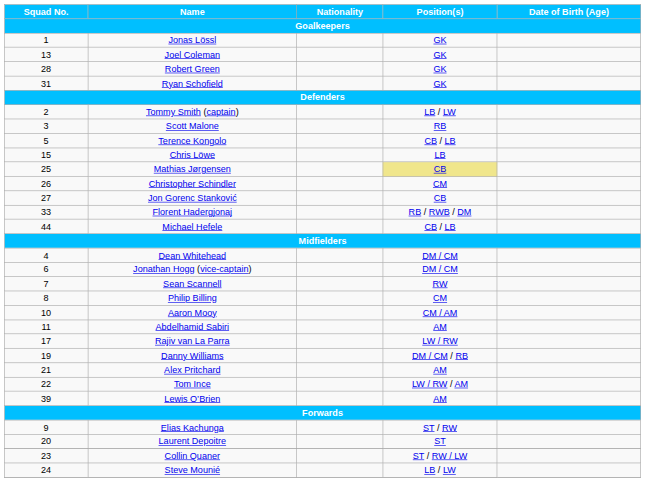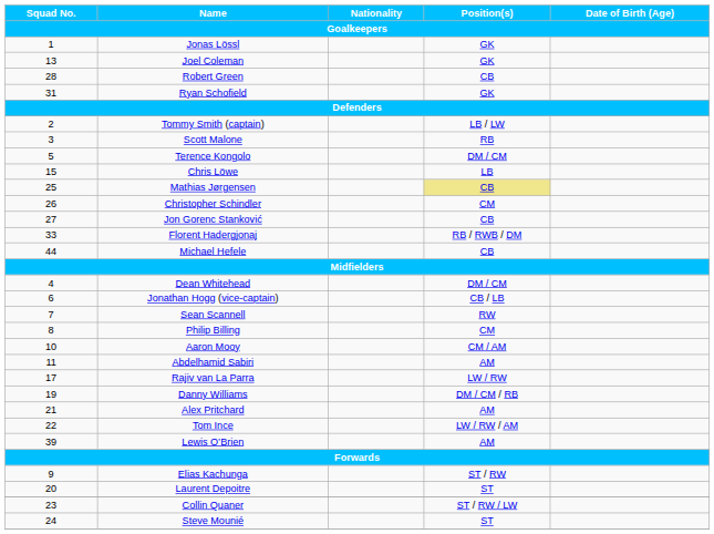 <table class="wikitable" style="text-align:center; font-size:90%; width:80%;">
 <tr>
 <th style="background:#00BFFF; color:#FFFFFF; text-align:center;">Squad No.</th>
 <th style="background:#00BFFF; color:#FFFFFF; text-align:center;">Name</th>
 <th style="background:#00BFFF; color:#FFFFFF; text-align:center;">Nationality</th>
 <th style="background:#00BFFF; color:#FFFFFF; text-align:center;">Position(s)</th>
 <th style="background:#00BFFF; color:#FFFFFF; text-align:center;">Date of Birth (Age)</th>
 </tr>
 <tr>
 <th colspan="6" style="background:#00BFFF; color:#FFFFFF; text-align:center">Goalkeepers</th>
 </tr>
 <tr>
 <td>1</td>
 <td><a href='#'>Jonas Lössl</a></td>
 <td></td>
 <td><a href='#'>GK</a></td>
 <td></td>
 </tr>
 <tr>
 <td>13</td>
 <td><a href='#'>Joel Coleman</a></td>
 <td></td>
 <td><a href='#'>GK</a></td>
 <td></td>
 </tr>
 <tr>
 <td>28</td>
 <td><a href='#'>Robert Green</a></td>
 <td></td>
-<td><a href='#'>GK</a></td>
+<td><a href='#'>CB</a></td>
 <td></td>
 </tr>
 <tr>
 <td>31</td>
 <td><a href='#'>Ryan Schofield</a></td>
 <td></td>
 <td><a href='#'>GK</a></td>
 <td></td>
 </tr>
 <tr>
 <th colspan="6" style="background:#00BFFF; color:#FFFFFF; text-align:center">Defenders</th>
 </tr>
 <tr>
 <td>2</td>
 <td><a href='#'>Tommy Smith</a> (<a href='#'>captain</a>)</td>
 <td></td>
 <td><a href='#'>LB</a> / <a href='#'>LW</a></td>
 <td></td>
 </tr>
 <tr>
 <td>3</td>
 <td><a href='#'>Scott Malone</a></td>
 <td></td>
 <td><a href='#'>RB</a></td>
 <td></td>
 </tr>
 <tr>
 <td>5</td>
 <td><a href='#'>Terence Kongolo</a></td>
 <td></td>
-<td><a href='#'>CB</a> / <a href='#'>LB</a></td>
+<td><a href='#'>DM / CM</a></td>
 <td></td>
 </tr>
 <tr>
 <td>15</td>
 <td><a href='#'>Chris Löwe</a></td>
 <td></td>
 <td><a href='#'>LB</a></td>
 <td></td>
 </tr>
 <tr>
 <td>25</td>
 <td><a href='#'>Mathias Jørgensen</a></td>
 <td></td>
 <td style="background: khaki;"><a href='#'>CB</a></td>
 <td></td>
 </tr>
 <tr>
 <td>26</td>
 <td><a href='#'>Christopher Schindler</a></td>
 <td></td>
 <td><a href='#'>CM</a></td>
 <td></td>
 </tr>
 <tr>
 <td>27</td>
 <td><a href='#'>Jon Gorenc Stanković</a></td>
 <td></td>
 <td><a href='#'>CB</a></td>
 <td></td>
 </tr>
 <tr>
 <td>33</td>
 <td><a href='#'>Florent Hadergjonaj</a></td>
 <td></td>
 <td><a href='#'>RB</a> / <a href='#'>RWB</a> / <a href='#'>DM</a></td>
 <td></td>
 </tr>
 <tr>
 <td>44</td>
 <td><a href='#'>Michael Hefele</a></td>
 <td></td>
-<td><a href='#'>CB</a> / <a href='#'>LB</a></td>
+<td><a href='#'>CB</a></td>
 <td></td>
 </tr>
 <tr>
 <th colspan="6" style="background:#00BFFF; color:#FFFFFF; text-align:center">Midfielders</th>
 </tr>
 <tr>
 <td>4</td>
 <td><a href='#'>Dean Whitehead</a></td>
 <td></td>
 <td><a href='#'>DM / CM</a></td>
 <td></td>
 </tr>
 <tr>
 <td>6</td>
 <td><a href='#'>Jonathan Hogg</a> (<a href='#'>vice-captain</a>)</td>
 <td></td>
-<td><a href='#'>DM / CM</a></td>
+<td><a href='#'>CB</a> / <a href='#'>LB</a></td>
 <td></td>
 </tr>
 <tr>
 <td>7</td>
 <td><a href='#'>Sean Scannell</a></td>
 <td></td>
 <td><a href='#'>RW</a></td>
 <td></td>
 </tr>
 <tr>
 <td>8</td>
 <td><a href='#'>Philip Billing</a></td>
 <td></td>
 <td><a href='#'>CM</a></td>
 <td></td>
 </tr>
 <tr>
 <td>10</td>
 <td><a href='#'>Aaron Mooy</a></td>
 <td></td>
 <td><a href='#'>CM / AM</a></td>
 <td></td>
 </tr>
 <tr>
 <td>11</td>
 <td><a href='#'>Abdelhamid Sabiri</a></td>
 <td></td>
 <td><a href='#'>AM</a></td>
 <td></td>
 </tr>
 <tr>
 <td>17</td>
 <td><a href='#'>Rajiv van La Parra</a></td>
 <td></td>
 <td><a href='#'>LW / RW</a></td>
 <td></td>
 </tr>
 <tr>
 <td>19</td>
 <td><a href='#'>Danny Williams</a></td>
 <td></td>
 <td><a href='#'>DM / CM</a> / <a href='#'>RB</a></td>
 <td></td>
 </tr>
 <tr>
 <td>21</td>
 <td><a href='#'>Alex Pritchard</a></td>
 <td></td>
 <td><a href='#'>AM</a></td>
 <td></td>
 </tr>
 <tr>
 <td>22</td>
 <td><a href='#'>Tom Ince</a></td>
 <td></td>
 <td><a href='#'>LW / RW</a> / <a href='#'>AM</a></td>
 <td></td>
 </tr>
 <tr>
 <td>39</td>
 <td><a href='#'>Lewis O’Brien</a></td>
 <td></td>
 <td><a href='#'>AM</a></td>
 <td></td>
 </tr>
 <tr>
 <th style="background:#00BFFF; color:#FFFFFF; text-align:center" colspan="6">Forwards</th>
 </tr>
 <tr>
 <td>9</td>
 <td><a href='#'>Elias Kachunga</a></td>
 <td></td>
 <td><a href='#'>ST</a> / <a href='#'>RW</a></td>
 <td></td>
 </tr>
 <tr>
 <td>20</td>
 <td><a href='#'>Laurent Depoitre</a></td>
 <td></td>
 <td><a href='#'>ST</a></td>
 <td></td>
 </tr>
 <tr>
 </tr>
 <tr>
 <td>23</td>
 <td><a href='#'>Collin Quaner</a></td>
 <td></td>
 <td><a href='#'>ST</a> / <a href='#'>RW / LW</a></td>
 <td></td>
 </tr>
 <tr>
 <td>24</td>
 <td><a href='#'>Steve Mounié</a></td>
 <td></td>
-<td><a href='#'>LB</a> / <a href='#'>LW</a></td>
+<td><a href='#'>ST</a></td>
 <td></td>
 </tr>
 <tr>
 </tr>
 </table>
